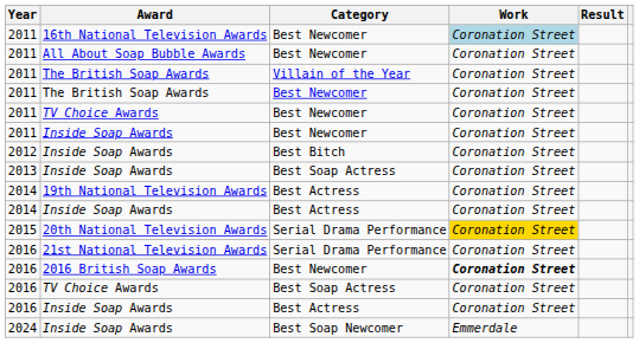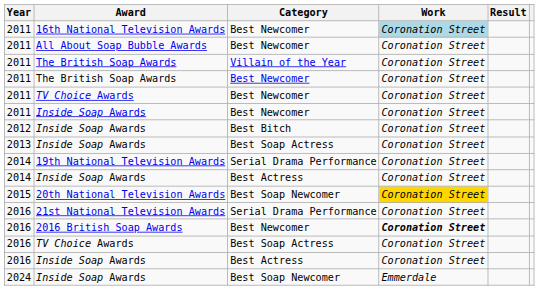 <table class="wikitable sortable">
 <tr>
 <th>Year</th>
 <th>Award</th>
 <th>Category</th>
 <th>Work</th>
 <th>Result</th>
 <th scope=col class=unsortable></th>
 </tr>
 <tr>
 <td>2011</td>
 <td><a href='#'>16th National Television Awards</a></td>
 <td>Best Newcomer</td>
 <td style="background: lightblue;"><em>Coronation Street</em></td>
 <td></td>
 <td align="center"></td>
 </tr>
 <tr>
 <td>2011</td>
 <td><a href='#'>All About Soap Bubble Awards</a></td>
 <td>Best Newcomer</td>
 <td><em>Coronation Street</em></td>
 <td></td>
 <td align="center"></td>
 </tr>
 <tr>
 <td>2011</td>
 <td><a href='#'>The British Soap Awards</a></td>
 <td><a href='#'>Villain of the Year</a></td>
 <td><em>Coronation Street</em></td>
 <td></td>
 <td align="center"></td>
 </tr>
 <tr>
 <td>2011</td>
 <td>The British Soap Awards</td>
 <td><a href='#'>Best Newcomer</a></td>
 <td><em>Coronation Street</em></td>
 <td></td>
 <td align="center"></td>
 </tr>
 <tr>
 <td>2011</td>
 <td><a href='#'><em>TV Choice</em> Awards</a></td>
 <td>Best Newcomer</td>
 <td><em>Coronation Street</em></td>
 <td></td>
 <td align="center"></td>
 </tr>
 <tr>
 <td>2011</td>
 <td><a href='#'><em>Inside Soap</em> Awards</a></td>
 <td>Best Newcomer</td>
 <td><em>Coronation Street</em></td>
 <td></td>
 <td align="center"></td>
 </tr>
 <tr>
 <td>2012</td>
 <td><em>Inside Soap</em> Awards</td>
 <td>Best Bitch</td>
 <td><em>Coronation Street</em></td>
 <td></td>
 <td align="center"></td>
 </tr>
 <tr>
 <td>2013</td>
 <td><em>Inside Soap</em> Awards</td>
 <td>Best Soap Actress</td>
 <td><em>Coronation Street</em></td>
 <td></td>
 <td align="center"></td>
 </tr>
 <tr>
 <td>2014</td>
 <td><a href='#'>19th National Television Awards</a></td>
-<td>Best Actress</td>
+<td>Serial Drama Performance</td>
 <td><em>Coronation Street</em></td>
 <td></td>
 <td align="center"></td>
 </tr>
 <tr>
 <td>2014</td>
 <td><em>Inside Soap</em> Awards</td>
 <td>Best Actress</td>
 <td><em>Coronation Street</em></td>
 <td></td>
 <td align="center"></td>
 </tr>
 <tr>
 <td>2015</td>
 <td><a href='#'>20th National Television Awards</a></td>
-<td>Serial Drama Performance</td>
+<td>Best Soap Newcomer</td>
 <td style="background: gold;"><em>Coronation Street</em></td>
 <td></td>
 <td align="center"></td>
 </tr>
 <tr>
 <td>2016</td>
 <td><a href='#'>21st National Television Awards</a></td>
 <td>Serial Drama Performance</td>
 <td><em>Coronation Street</em></td>
 <td></td>
 <td align="center"></td>
 </tr>
 <tr>
 <td>2016</td>
 <td><a href='#'>2016 British Soap Awards</a></td>
 <td>Best Newcomer</td>
 <td><strong><em>Coronation Street</em></strong></td>
 <td></td>
 <td align="center"></td>
 </tr>
 <tr>
 <td>2016</td>
 <td><em>TV Choice</em> Awards</td>
 <td>Best Soap Actress</td>
 <td><em>Coronation Street</em></td>
 <td></td>
 <td align="center"></td>
 </tr>
 <tr>
 <td>2016</td>
 <td><em>Inside Soap</em> Awards</td>
 <td>Best Actress</td>
 <td><em>Coronation Street</em></td>
 <td></td>
 <td align="center"></td>
 </tr>
 <tr>
 <td>2024</td>
 <td><em>Inside Soap</em> Awards</td>
 <td>Best Soap Newcomer</td>
 <td><em>Emmerdale</em></td>
 <td></td>
 <td align="center"></td>
 </tr>
 </table>
